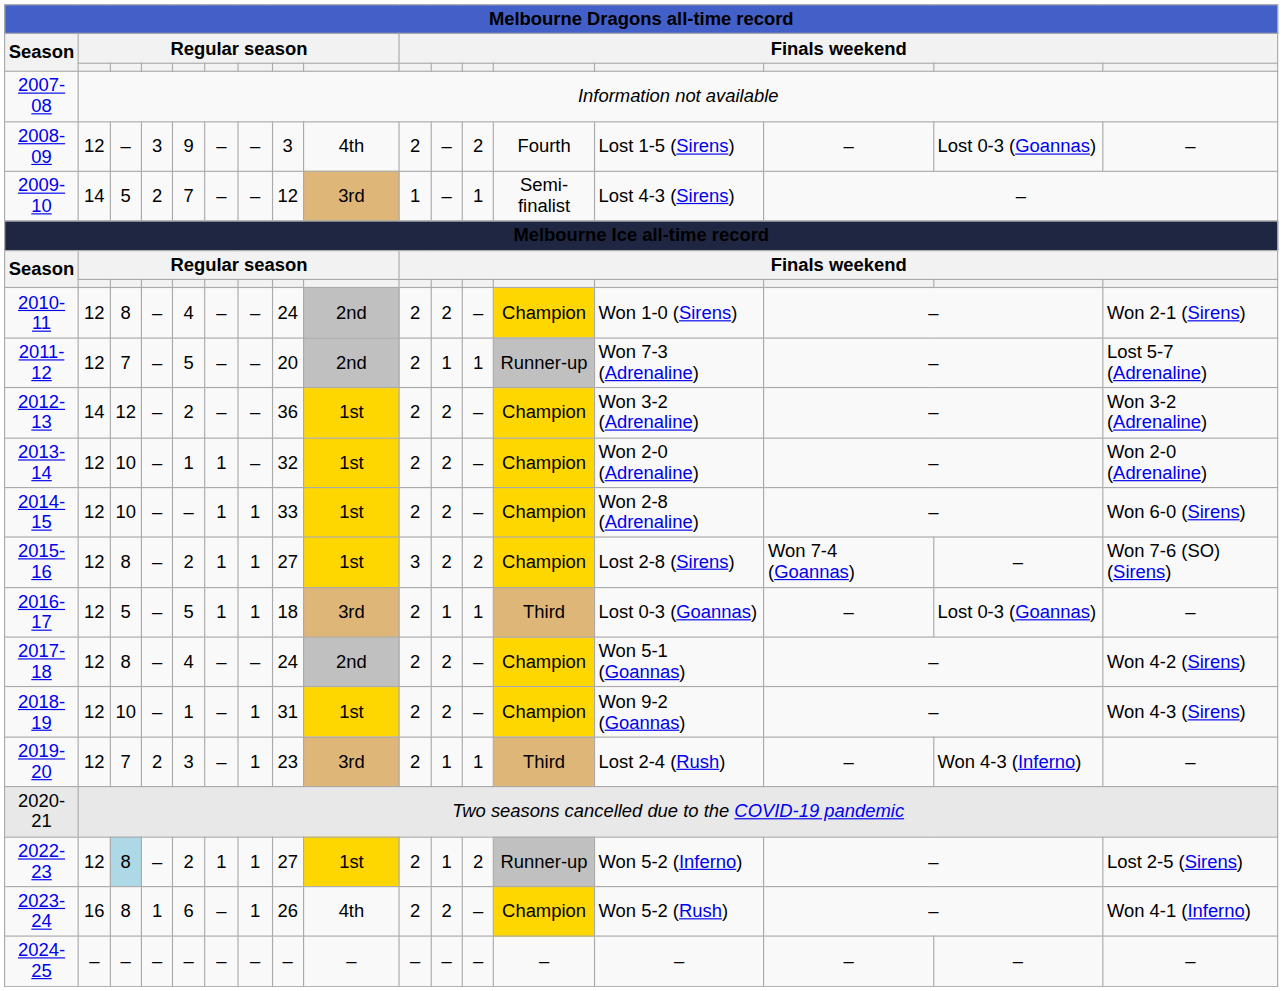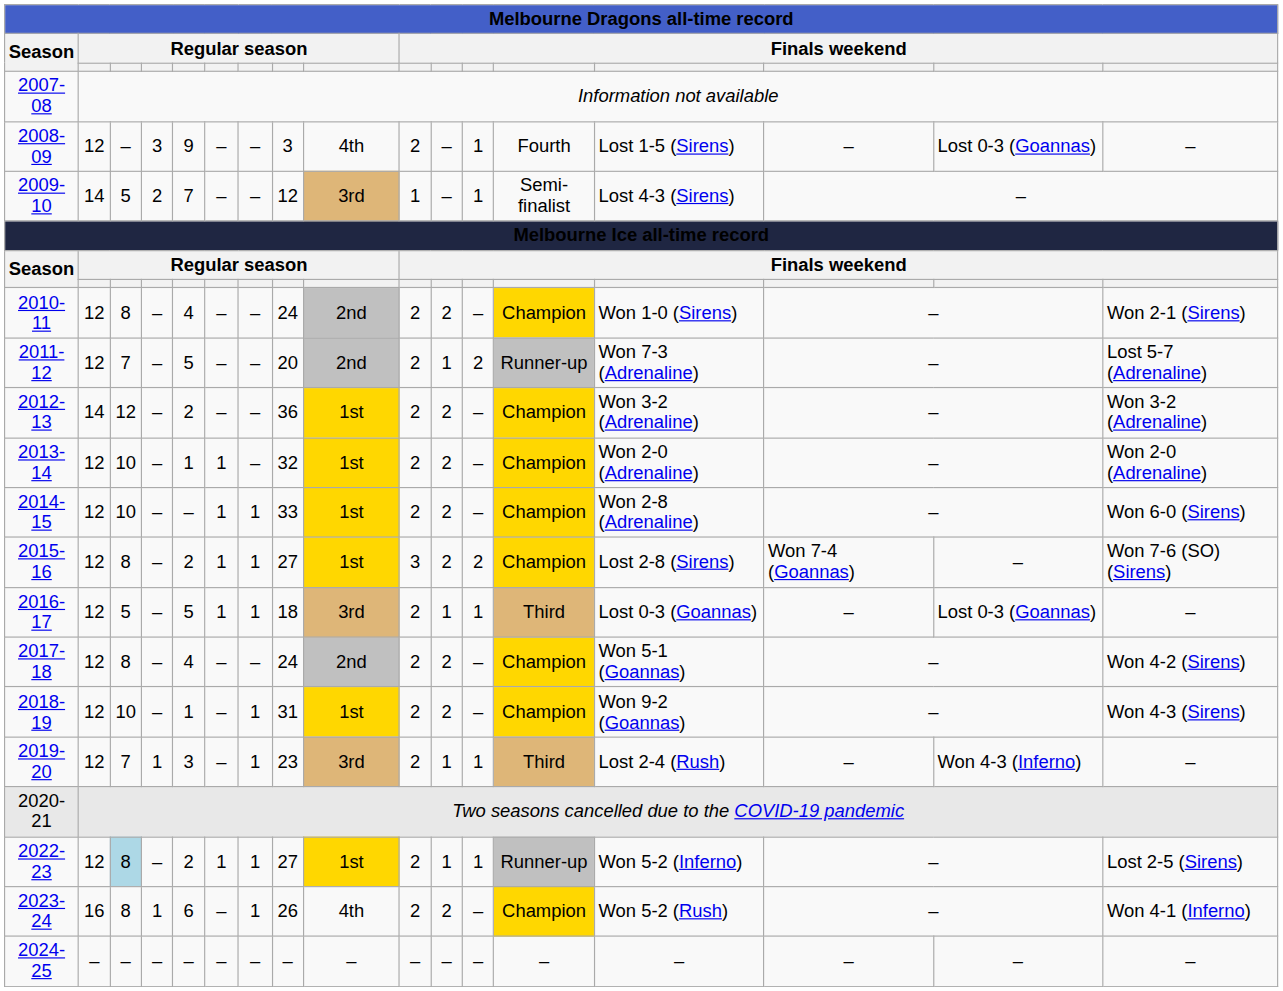 <table class="wikitable" style="text-align: center">
 <tr>
 <th style="background:#435fc8;" colspan="18"><span>Melbourne Dragons all-time record</span></th>
 </tr>
 <tr>
 <th rowspan="2" style="width:40px">Season</th>
 <th colspan="8">Regular season</th>
 <th colspan="8">Finals weekend</th>
 </tr>
 <tr>
 <th width="20px"></th>
 <th width="20px"></th>
 <th width="20px"></th>
 <th width="20px"></th>
 <th width="22px"></th>
 <th width="22px"></th>
 <th width="20px"></th>
 <th width="76px"></th>
 <th width="20px"></th>
 <th width="20px"></th>
 <th width="20px"></th>
 <th width="80px"></th>
 <th width="140px"></th>
 <th width="140px"></th>
 <th width="140px"></th>
 <th width="145px"></th>
 </tr>
 <tr>
 <td><a href='#'>2007-08</a></td>
 <td colspan="16"><em>Information not available</em></td>
 </tr>
 <tr>
 <td><a href='#'>2008-09</a></td>
 <td>12</td>
 <td>–</td>
 <td>3</td>
 <td>9</td>
 <td>–</td>
 <td>–</td>
 <td>3</td>
 <td>4th</td>
 <td>2</td>
 <td>–</td>
-<td>2</td>
+<td>1</td>
 <td>Fourth</td>
 <td align="left">Lost 1-5 (<a href='#'>Sirens</a>)</td>
 <td>–</td>
 <td align="left">Lost 0-3 (<a href='#'>Goannas</a>)</td>
 <td>–</td>
 </tr>
 <tr>
 <td><a href='#'>2009-10</a></td>
 <td>14</td>
 <td>5</td>
 <td>2</td>
 <td>7</td>
 <td>–</td>
 <td>–</td>
 <td>12</td>
 <td bgcolor="deb678">3rd</td>
 <td>1</td>
 <td>–</td>
 <td>1</td>
 <td>Semi-finalist</td>
 <td align="left">Lost 4-3 (<a href='#'>Sirens</a>)</td>
 <td colspan="3">–</td>
 </tr>
 <tr>
 <th style="background:#1f2642;" colspan="18"><span>Melbourne Ice all-time record</span></th>
 </tr>
 <tr>
 <th rowspan="2" style="width:40px">Season</th>
 <th colspan="8">Regular season</th>
 <th colspan="8">Finals weekend</th>
 </tr>
 <tr>
 <th width="20px"></th>
 <th width="20px"></th>
 <th width="20px"></th>
 <th width="20px"></th>
 <th width="22px"></th>
 <th width="22px"></th>
 <th width="20px"></th>
 <th width="76px"></th>
 <th width="20px"></th>
 <th width="20px"></th>
 <th width="20px"></th>
 <th width="80px"></th>
 <th width="140px"></th>
 <th width="140px"></th>
 <th width="140px"></th>
 <th width="145px"></th>
 </tr>
 <tr>
 <td><a href='#'>2010-11</a></td>
 <td>12</td>
 <td>8</td>
 <td>–</td>
 <td>4</td>
 <td>–</td>
 <td>–</td>
 <td>24</td>
 <td bgcolor="silver">2nd</td>
 <td>2</td>
 <td>2</td>
 <td>–</td>
 <td bgcolor="gold">Champion</td>
 <td align="left">Won 1-0 (<a href='#'>Sirens</a>)</td>
 <td colspan="2">–</td>
 <td align="left">Won 2-1 (<a href='#'>Sirens</a>)</td>
 </tr>
 <tr>
 <td><a href='#'>2011-12</a></td>
 <td>12</td>
 <td>7</td>
 <td>–</td>
 <td>5</td>
 <td>–</td>
 <td>–</td>
 <td>20</td>
 <td bgcolor="silver">2nd</td>
 <td>2</td>
 <td>1</td>
-<td>1</td>
+<td>2</td>
 <td bgcolor="silver">Runner-up</td>
 <td align="left">Won 7-3 (<a href='#'>Adrenaline</a>)</td>
 <td colspan="2">–</td>
 <td align="left">Lost 5-7 (<a href='#'>Adrenaline</a>)</td>
 </tr>
 <tr>
 <td><a href='#'>2012-13</a></td>
 <td>14</td>
 <td>12</td>
 <td>–</td>
 <td>2</td>
 <td>–</td>
 <td>–</td>
 <td>36</td>
 <td bgcolor="gold">1st</td>
 <td>2</td>
 <td>2</td>
 <td>–</td>
 <td bgcolor="gold">Champion</td>
 <td align="left">Won 3-2 (<a href='#'>Adrenaline</a>)</td>
 <td colspan="2">–</td>
 <td align="left">Won 3-2 (<a href='#'>Adrenaline</a>)</td>
 </tr>
 <tr>
 <td><a href='#'>2013-14</a></td>
 <td>12</td>
 <td>10</td>
 <td>–</td>
 <td>1</td>
 <td>1</td>
 <td>–</td>
 <td>32</td>
 <td bgcolor="gold">1st</td>
 <td>2</td>
 <td>2</td>
 <td>–</td>
 <td bgcolor="gold">Champion</td>
 <td align="left">Won 2-0 (<a href='#'>Adrenaline</a>)</td>
 <td colspan="2">–</td>
 <td align="left">Won 2-0 (<a href='#'>Adrenaline</a>)</td>
 </tr>
 <tr>
 <td><a href='#'>2014-15</a></td>
 <td>12</td>
 <td>10</td>
 <td>–</td>
 <td>–</td>
 <td>1</td>
 <td>1</td>
 <td>33</td>
 <td bgcolor="gold">1st</td>
 <td>2</td>
 <td>2</td>
 <td>–</td>
 <td bgcolor="gold">Champion</td>
 <td align="left">Won 2-8 (<a href='#'>Adrenaline</a>)</td>
 <td colspan="2">–</td>
 <td align="left">Won 6-0 (<a href='#'>Sirens</a>)</td>
 </tr>
 <tr>
 <td><a href='#'>2015-16</a></td>
 <td>12</td>
 <td>8</td>
 <td>–</td>
 <td>2</td>
 <td>1</td>
 <td>1</td>
 <td>27</td>
 <td bgcolor="gold">1st</td>
 <td>3</td>
 <td>2</td>
 <td>2</td>
 <td bgcolor="gold">Champion</td>
 <td align="left">Lost 2-8 (<a href='#'>Sirens</a>)</td>
 <td align="left">Won 7-4 (<a href='#'>Goannas</a>)</td>
 <td>–</td>
 <td align="left">Won 7-6 (SO) (<a href='#'>Sirens</a>)</td>
 </tr>
 <tr>
 <td><a href='#'>2016-17</a></td>
 <td>12</td>
 <td>5</td>
 <td>–</td>
 <td>5</td>
 <td>1</td>
 <td>1</td>
 <td>18</td>
 <td bgcolor="deb678">3rd</td>
 <td>2</td>
 <td>1</td>
 <td>1</td>
 <td bgcolor="deb678">Third</td>
 <td align="left">Lost 0-3 (<a href='#'>Goannas</a>)</td>
 <td>–</td>
 <td align="left">Lost 0-3 (<a href='#'>Goannas</a>)</td>
 <td>–</td>
 </tr>
 <tr>
 <td><a href='#'>2017-18</a></td>
 <td>12</td>
 <td>8</td>
 <td>–</td>
 <td>4</td>
 <td>–</td>
 <td>–</td>
 <td>24</td>
 <td bgcolor="silver">2nd</td>
 <td>2</td>
 <td>2</td>
 <td>–</td>
 <td bgcolor="gold">Champion</td>
 <td align="left">Won 5-1 (<a href='#'>Goannas</a>)</td>
 <td colspan="2">–</td>
 <td align="left">Won 4-2 (<a href='#'>Sirens</a>)</td>
 </tr>
 <tr>
 <td><a href='#'>2018-19</a></td>
 <td>12</td>
 <td>10</td>
 <td>–</td>
 <td>1</td>
 <td>–</td>
 <td>1</td>
 <td>31</td>
 <td bgcolor="gold">1st</td>
 <td>2</td>
 <td>2</td>
 <td>–</td>
 <td bgcolor="gold">Champion</td>
 <td align="left">Won 9-2 (<a href='#'>Goannas</a>)</td>
 <td colspan="2">–</td>
 <td align="left">Won 4-3 (<a href='#'>Sirens</a>)</td>
 </tr>
 <tr>
 <td><a href='#'>2019-20</a></td>
 <td>12</td>
 <td>7</td>
-<td>2</td>
+<td>1</td>
 <td>3</td>
 <td>–</td>
 <td>1</td>
 <td>23</td>
 <td bgcolor="deb678">3rd</td>
 <td>2</td>
 <td>1</td>
 <td>1</td>
 <td bgcolor="deb678">Third</td>
 <td align="left">Lost 2-4 (<a href='#'>Rush</a>)</td>
 <td>–</td>
 <td align="left">Won 4-3 (<a href='#'>Inferno</a>)</td>
 <td>–</td>
 </tr>
 <tr>
 <td bgcolor="#e8e8e8">2020-21</td>
 <td colspan="16" bgcolor="#e8e8e8"><em>Two seasons cancelled due to the <a href='#'>COVID-19 pandemic</a></em></td>
 </tr>
 <tr>
 <td><a href='#'>2022-23</a></td>
 <td>12</td>
 <td style="background: lightblue;">8</td>
 <td>–</td>
 <td>2</td>
 <td>1</td>
 <td>1</td>
 <td>27</td>
 <td bgcolor="gold">1st</td>
 <td>2</td>
 <td>1</td>
-<td>2</td>
+<td>1</td>
 <td bgcolor="silver">Runner-up</td>
 <td align="left">Won 5-2 (<a href='#'>Inferno</a>)</td>
 <td colspan="2">–</td>
 <td align="left">Lost 2-5 (<a href='#'>Sirens</a>)</td>
 </tr>
 <tr>
 <td><a href='#'>2023-24</a></td>
 <td>16</td>
 <td>8</td>
 <td>1</td>
 <td>6</td>
 <td>–</td>
 <td>1</td>
 <td>26</td>
 <td>4th</td>
 <td>2</td>
 <td>2</td>
 <td>–</td>
 <td bgcolor="gold">Champion</td>
 <td align="left">Won 5-2 (<a href='#'>Rush</a>)</td>
 <td colspan="2">–</td>
 <td align="left">Won 4-1 (<a href='#'>Inferno</a>)</td>
 </tr>
 <tr>
 <td><a href='#'>2024-25</a></td>
 <td>–</td>
 <td>–</td>
 <td>–</td>
 <td>–</td>
 <td>–</td>
 <td>–</td>
 <td>–</td>
 <td>–</td>
 <td>–</td>
 <td>–</td>
 <td>–</td>
 <td>–</td>
 <td>–</td>
 <td>–</td>
 <td>–</td>
 <td>–</td>
 </tr>
 </table>
